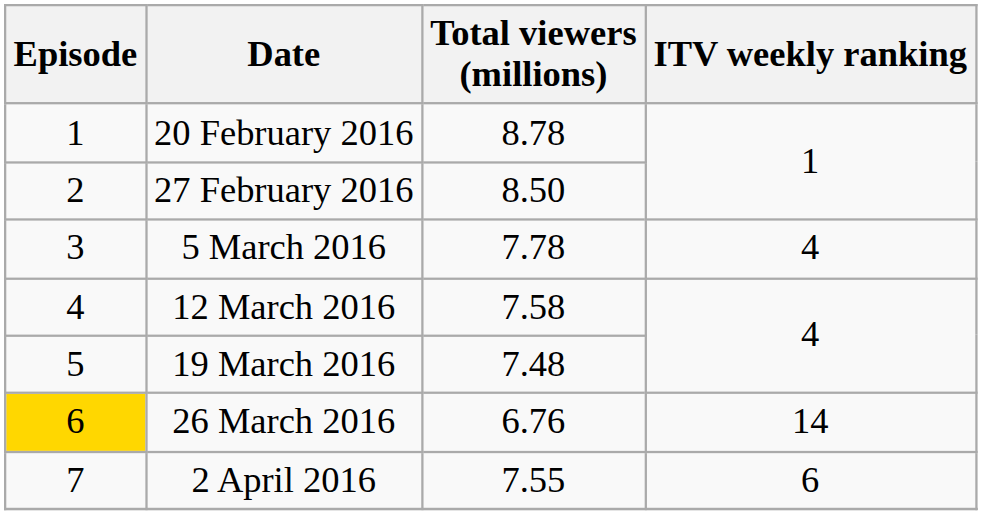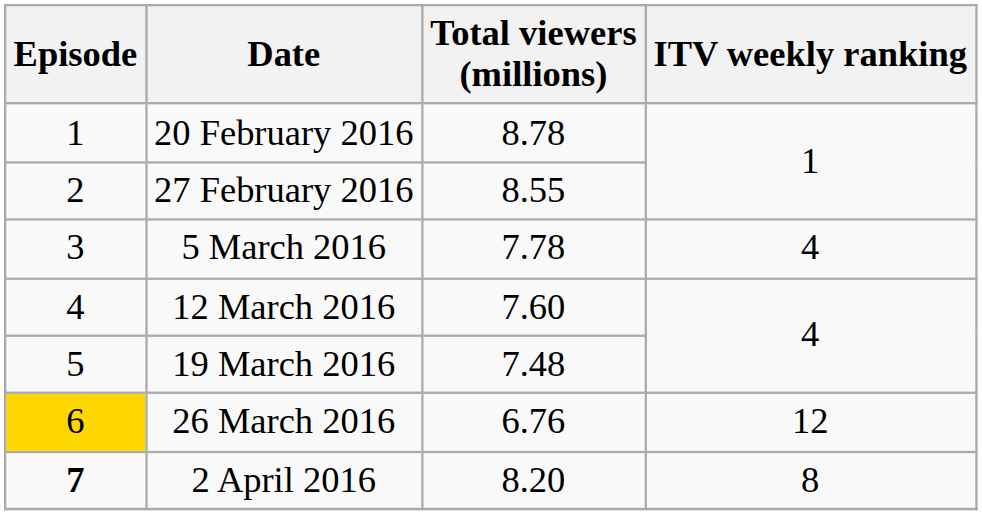 <table class="wikitable" style="text-align:center">
 <tr>
 <th>Episode</th>
 <th>Date</th>
 <th>Total viewers<br>(millions)</th>
 <th>ITV weekly ranking</th>
 </tr>
 <tr>
 <td>1</td>
 <td>20 February 2016</td>
 <td>8.78</td>
 <td rowspan="2">1</td>
 </tr>
 <tr>
 <td>2</td>
 <td>27 February 2016</td>
-<td>8.50</td>
+<td>8.55</td>
 </tr>
 <tr>
 <td>3</td>
 <td>5 March 2016</td>
 <td>7.78</td>
 <td>4</td>
 </tr>
 <tr>
 <td>4</td>
 <td>12 March 2016</td>
-<td>7.58</td>
+<td>7.60</td>
 <td rowspan="2">4</td>
 </tr>
 <tr>
 <td>5</td>
 <td>19 March 2016</td>
 <td>7.48</td>
 </tr>
 <tr>
 <td style="background: gold;">6</td>
 <td>26 March 2016</td>
 <td>6.76</td>
-<td>14</td>
+<td>12</td>
 </tr>
 <tr>
-<td>7</td>
+<td><strong>7</strong></td>
 <td>2 April 2016</td>
-<td>7.55</td>
-<td>6</td>
+<td>8.20</td>
+<td>8</td>
 </tr>
 <tr>
 </tr>
 </table>
